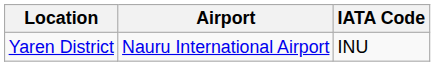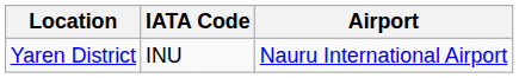 <table class="wikitable">
 <tr>
 <th>Location</th>
+<th>IATA Code</th>
 <th>Airport</th>
-<th>IATA Code</th>
 </tr>
 <tr>
 <td><a href='#'>Yaren District</a></td>
+<td>INU</td>
 <td><a href='#'>Nauru International Airport</a></td>
-<td>INU</td>
 </tr>
 </table>
